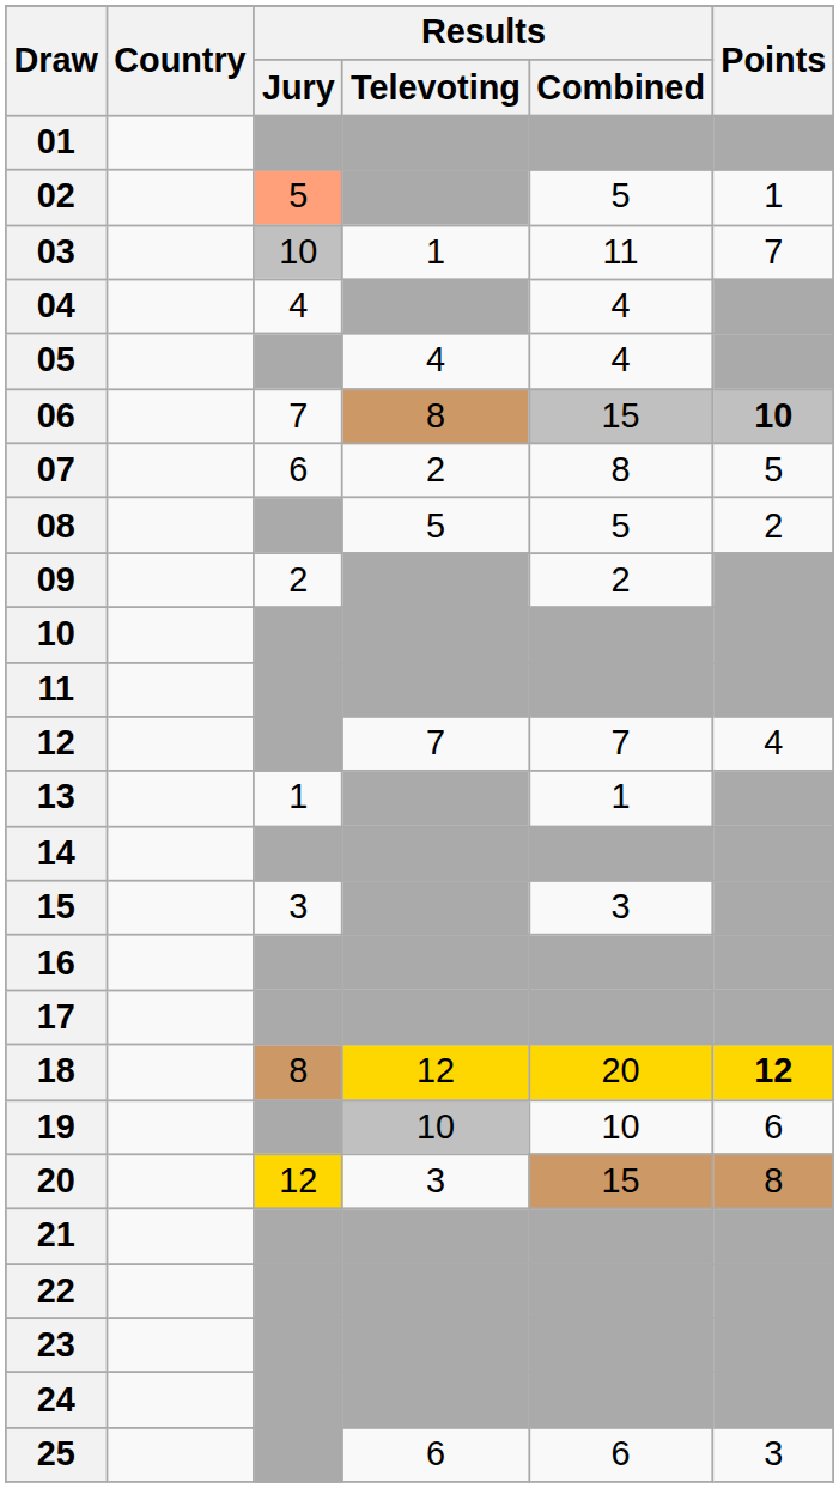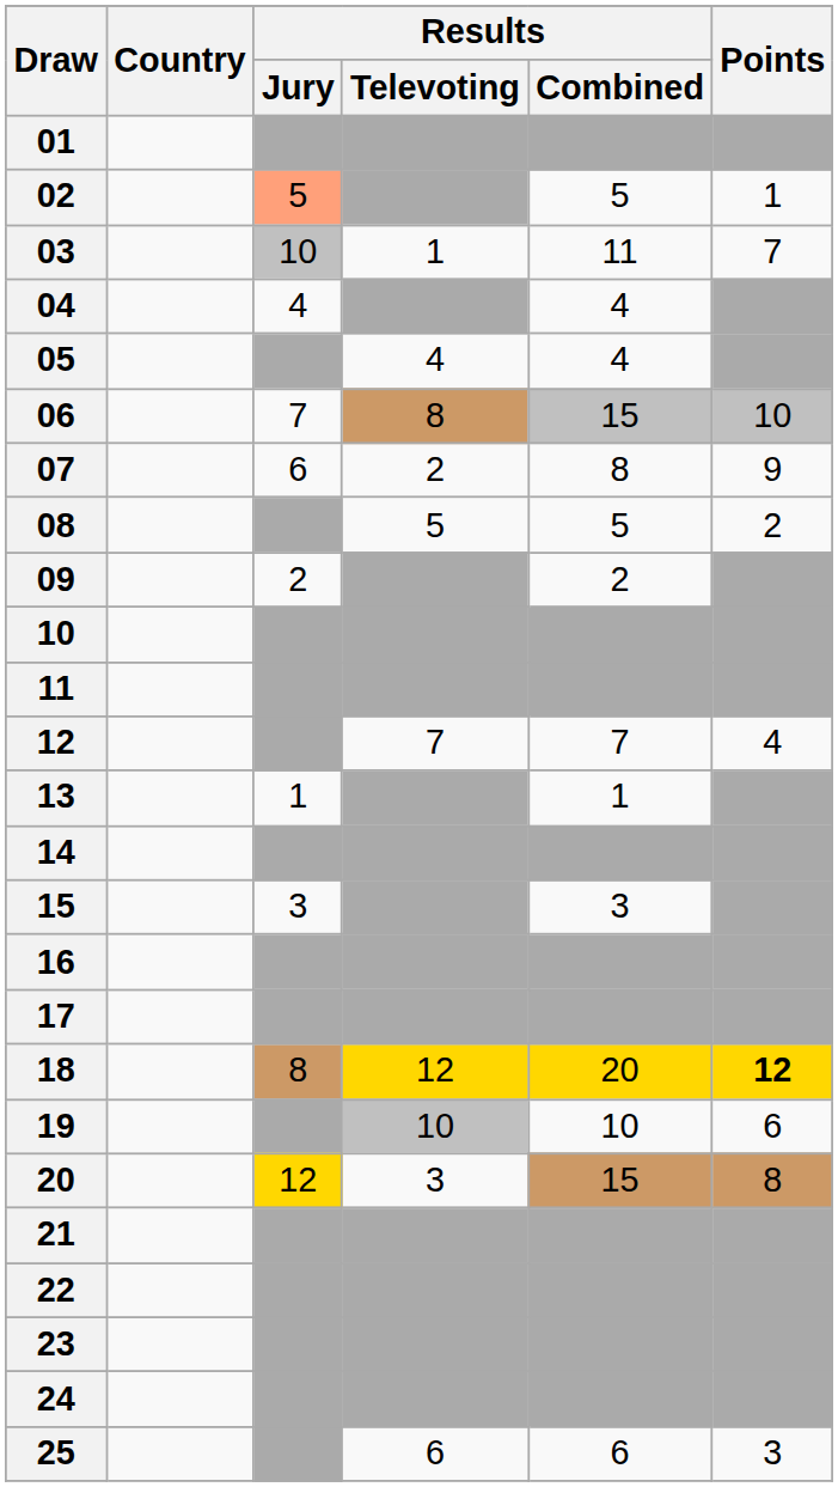 <table class="sortable wikitable collapsible plainrowheaders" style="text-align:center;">
 <tr>
 </tr>
 <tr>
 <th scope="col" rowspan="2">Draw</th>
 <th scope="col" rowspan="2">Country</th>
 <th scope="col" colspan="3">Results</th>
 <th scope="col" rowspan="2">Points</th>
 </tr>
 <tr>
 <th scope="col">Jury</th>
 <th scope="col">Televoting</th>
 <th scope="col">Combined</th>
 </tr>
 <tr>
 <th scope="row" style="text-align:center;">01</th>
 <td style="text-align:left;"></td>
 <td style="background:#AAAAAA;"></td>
 <td style="background:#AAAAAA;"></td>
 <td style="background:#AAAAAA;"></td>
 <td style="background:#AAAAAA;"></td>
 </tr>
 <tr>
 <th scope="row" style="text-align:center;">02</th>
 <td style="text-align:left;"></td>
 <td style="background: lightsalmon;">5</td>
 <td style="background:#AAAAAA;"></td>
 <td>5</td>
 <td>1</td>
 </tr>
 <tr>
 <th scope="row" style="text-align:center;">03</th>
 <td style="text-align:left;"></td>
 <td style="background:silver;">10</td>
 <td>1</td>
 <td>11</td>
 <td>7</td>
 </tr>
 <tr>
 <th scope="row" style="text-align:center;">04</th>
 <td style="text-align:left;"></td>
 <td>4</td>
 <td style="background:#AAAAAA;"></td>
 <td>4</td>
 <td style="background:#AAAAAA;"></td>
 </tr>
 <tr>
 <th scope="row" style="text-align:center;">05</th>
 <td style="text-align:left;"></td>
 <td style="background:#AAAAAA;"></td>
 <td>4</td>
 <td>4</td>
 <td style="background:#AAAAAA;"></td>
 </tr>
 <tr>
 <th scope="row" style="text-align:center;">06</th>
 <td style="text-align:left;"></td>
 <td>7</td>
 <td style="background:#CC9966;">8</td>
 <td style="background:silver;">15</td>
-<td style="background:silver;"><strong>10</strong></td>
+<td style="background:silver;">10</td>
 </tr>
 <tr>
 <th scope="row" style="text-align:center;">07</th>
 <td style="text-align:left;"></td>
 <td>6</td>
 <td>2</td>
 <td>8</td>
-<td>5</td>
+<td>9</td>
 </tr>
 <tr>
 <th scope="row" style="text-align:center;">08</th>
 <td style="text-align:left;"></td>
 <td style="background:#AAAAAA;"></td>
 <td>5</td>
 <td>5</td>
 <td>2</td>
 </tr>
 <tr>
 <th scope="row" style="text-align:center;">09</th>
 <td style="text-align:left;"></td>
 <td>2</td>
 <td style="background:#AAAAAA;"></td>
 <td>2</td>
 <td style="background:#AAAAAA;"></td>
 </tr>
 <tr>
 <th scope="row" style="text-align:center;">10</th>
 <td style="text-align:left;"></td>
 <td style="background:#AAAAAA;"></td>
 <td style="background:#AAAAAA;"></td>
 <td style="background:#AAAAAA;"></td>
 <td style="background:#AAAAAA;"></td>
 </tr>
 <tr>
 <th scope="row" style="text-align:center;">11</th>
 <td style="text-align:left;"></td>
 <td style="background:#AAAAAA;"></td>
 <td style="background:#AAAAAA;"></td>
 <td style="background:#AAAAAA;"></td>
 <td style="background:#AAAAAA;"></td>
 </tr>
 <tr>
 <th scope="row" style="text-align:center;">12</th>
 <td style="text-align:left;"></td>
 <td style="background:#AAAAAA;"></td>
 <td>7</td>
 <td>7</td>
 <td>4</td>
 </tr>
 <tr>
 <th scope="row" style="text-align:center;">13</th>
 <td style="text-align:left;"></td>
 <td>1</td>
 <td style="background:#AAAAAA;"></td>
 <td>1</td>
 <td style="background:#AAAAAA;"></td>
 </tr>
 <tr>
 <th scope="row" style="text-align:center;">14</th>
 <td style="text-align:left;"></td>
 <td style="background:#AAAAAA;"></td>
 <td style="background:#AAAAAA;"></td>
 <td style="background:#AAAAAA;"></td>
 <td style="background:#AAAAAA;"></td>
 </tr>
 <tr>
 <th scope="row" style="text-align:center;">15</th>
 <td style="text-align:left;"></td>
 <td>3</td>
 <td style="background:#AAAAAA;"></td>
 <td>3</td>
 <td style="background:#AAAAAA;"></td>
 </tr>
 <tr>
 <th scope="row" style="text-align:center;">16</th>
 <td style="text-align:left;"></td>
 <td style="background:#AAAAAA;"></td>
 <td style="background:#AAAAAA;"></td>
 <td style="background:#AAAAAA;"></td>
 <td style="background:#AAAAAA;"></td>
 </tr>
 <tr>
 <th scope="row" style="text-align:center;">17</th>
 <td style="text-align:left;"></td>
 <td style="background:#AAAAAA;"></td>
 <td style="background:#AAAAAA;"></td>
 <td style="background:#AAAAAA;"></td>
 <td style="background:#AAAAAA;"></td>
 </tr>
 <tr>
 <th scope="row" style="text-align:center;">18</th>
 <td style="text-align:left;"></td>
 <td style="background:#CC9966;">8</td>
 <td style="background:gold;">12</td>
 <td style="background:gold;">20</td>
 <td style="background:gold;"><strong>12</strong></td>
 </tr>
 <tr>
 <th scope="row" style="text-align:center;">19</th>
 <td style="text-align:left;"></td>
 <td style="background:#AAAAAA;"></td>
 <td style="background:silver;">10</td>
 <td>10</td>
 <td>6</td>
 </tr>
 <tr>
 <th scope="row" style="text-align:center;">20</th>
 <td style="text-align:left;"></td>
 <td style="background:gold;">12</td>
 <td>3</td>
 <td style="background:#CC9966;">15</td>
 <td style="background:#CC9966;">8</td>
 </tr>
 <tr>
 <th scope="row" style="text-align:center;">21</th>
 <td style="text-align:left;"></td>
 <td style="background:#AAAAAA;"></td>
 <td style="background:#AAAAAA;"></td>
 <td style="background:#AAAAAA;"></td>
 <td style="background:#AAAAAA;"></td>
 </tr>
 <tr>
 <th scope="row" style="text-align:center;">22</th>
 <td style="text-align:left;"></td>
 <td style="background:#AAAAAA;"></td>
 <td style="background:#AAAAAA;"></td>
 <td style="background:#AAAAAA;"></td>
 <td style="background:#AAAAAA;"></td>
 </tr>
 <tr>
 <th scope="row" style="text-align:center;">23</th>
 <td style="text-align:left;"></td>
 <td style="background:#AAAAAA;"></td>
 <td style="background:#AAAAAA;"></td>
 <td style="background:#AAAAAA;"></td>
 <td style="background:#AAAAAA;"></td>
 </tr>
 <tr>
 <th scope="row" style="text-align:center;">24</th>
 <td style="text-align:left;"></td>
 <td style="background:#AAAAAA;"></td>
 <td style="background:#AAAAAA;"></td>
 <td style="background:#AAAAAA;"></td>
 <td style="background:#AAAAAA;"></td>
 </tr>
 <tr>
 <th scope="row" style="text-align:center;">25</th>
 <td style="text-align:left;"></td>
 <td style="background:#AAAAAA;"></td>
 <td>6</td>
 <td>6</td>
 <td>3</td>
 </tr>
 </table>
